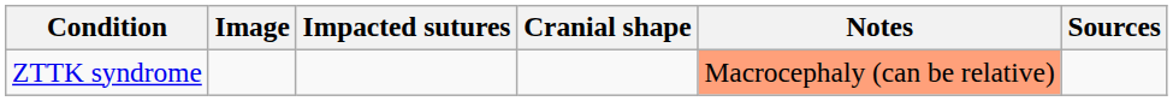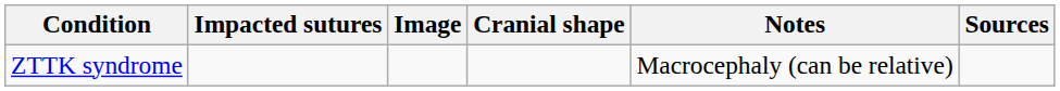 <table class="wikitable sortable">
 <tr>
 <th>Condition</th>
+<th>Impacted sutures</th>
 <th>Image</th>
-<th>Impacted sutures</th>
 <th>Cranial shape</th>
 <th>Notes</th>
 <th>Sources</th>
 </tr>
 <tr>
 <td><a href='#'>ZTTK syndrome</a></td>
 <td></td>
 <td></td>
 <td></td>
-<td style="background: lightsalmon;">Macrocephaly (can be relative)</td>
+<td>Macrocephaly (can be relative)</td>
 <td></td>
 </tr>
 </table>
